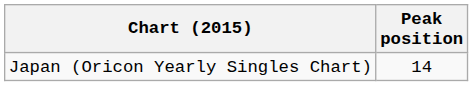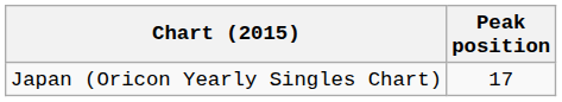 <table class="wikitable sortable">
 <tr>
 <th>Chart (2015)</th>
 <th>Peak<br>position</th>
 </tr>
 <tr>
 <td>Japan (Oricon Yearly Singles Chart)</td>
-<td align="center">14</td>
+<td align="center">17</td>
 </tr>
 </table>
